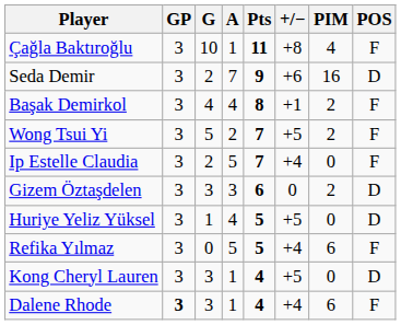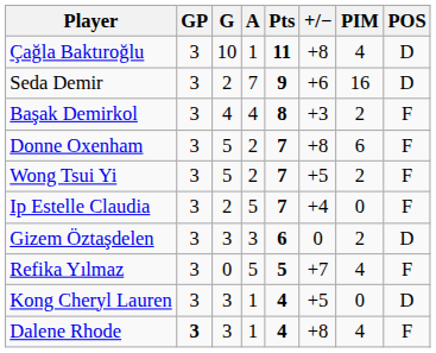 <table class="wikitable sortable" style="text-align:center;">
 <tr>
 <th>Player</th>
 <th>GP</th>
 <th>G</th>
 <th>A</th>
 <th>Pts</th>
 <th>+/−</th>
 <th>PIM</th>
 <th>POS</th>
 </tr>
 <tr>
 <td style="text-align:left;"> <a href='#'>Çağla Baktıroğlu</a></td>
 <td>3</td>
 <td>10</td>
 <td>1</td>
 <td><strong>11</strong></td>
 <td>+8</td>
 <td>4</td>
-<td>F</td>
+<td>D</td>
 </tr>
 <tr>
 <td style="text-align:left;"> Seda Demir</td>
 <td>3</td>
 <td>2</td>
 <td>7</td>
 <td><strong>9</strong></td>
 <td>+6</td>
 <td>16</td>
 <td>D</td>
 </tr>
 <tr>
 <td style="text-align:left;"> <a href='#'>Başak Demirkol</a></td>
 <td>3</td>
 <td>4</td>
 <td>4</td>
 <td><strong>8</strong></td>
-<td>+1</td>
+<td>+3</td>
 <td>2</td>
+<td>F</td>
+</tr>
+<tr>
+<td style="text-align:left;"> <a href='#'>Donne Oxenham</a></td>
+<td>3</td>
+<td>5</td>
+<td>2</td>
+<td><strong>7</strong></td>
+<td>+8</td>
+<td>6</td>
 <td>F</td>
 </tr>
 <tr>
 <td style="text-align:left;"> <a href='#'>Wong Tsui Yi</a></td>
 <td>3</td>
 <td>5</td>
 <td>2</td>
 <td><strong>7</strong></td>
 <td>+5</td>
 <td>2</td>
 <td>F</td>
 </tr>
 <tr>
 <td style="text-align:left;"> <a href='#'>Ip Estelle Claudia</a></td>
 <td>3</td>
 <td>2</td>
 <td>5</td>
 <td><strong>7</strong></td>
 <td>+4</td>
 <td>0</td>
 <td>F</td>
 </tr>
 <tr>
 <td style="text-align:left;"> <a href='#'>Gizem Öztaşdelen</a></td>
 <td>3</td>
 <td>3</td>
 <td>3</td>
 <td><strong>6</strong></td>
 <td>0</td>
 <td>2</td>
 <td>D</td>
 </tr>
 <tr>
-<td style="text-align:left;"> <a href='#'>Huriye Yeliz Yüksel</a></td>
-<td>3</td>
-<td>1</td>
-<td>4</td>
-<td><strong>5</strong></td>
-<td>+5</td>
-<td>0</td>
-<td>D</td>
-</tr>
-<tr>
 <td style="text-align:left;"> <a href='#'>Refika Yılmaz</a></td>
 <td>3</td>
 <td>0</td>
 <td>5</td>
 <td><strong>5</strong></td>
-<td>+4</td>
-<td>6</td>
+<td>+7</td>
+<td>4</td>
 <td>F</td>
 </tr>
 <tr>
 <td style="text-align:left;"> <a href='#'>Kong Cheryl Lauren</a></td>
 <td>3</td>
 <td>3</td>
 <td>1</td>
 <td><strong>4</strong></td>
 <td>+5</td>
 <td>0</td>
 <td>D</td>
 </tr>
 <tr>
 <td style="text-align:left;"> <a href='#'>Dalene Rhode</a></td>
 <td><strong>3</strong></td>
 <td>3</td>
 <td>1</td>
 <td><strong>4</strong></td>
-<td>+4</td>
-<td>6</td>
+<td>+8</td>
+<td>4</td>
 <td>F</td>
 </tr>
 </table>
